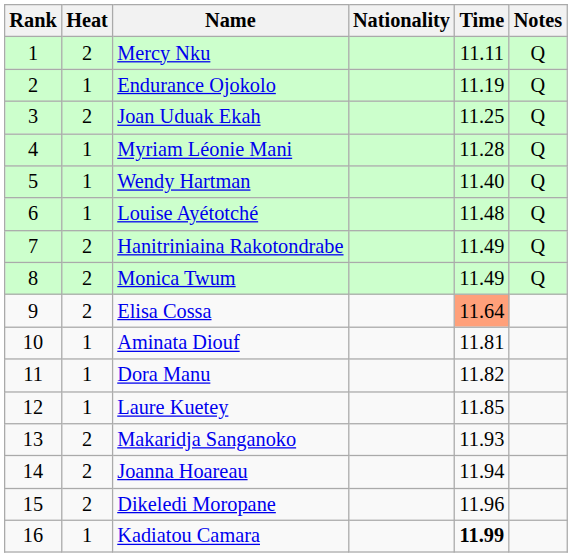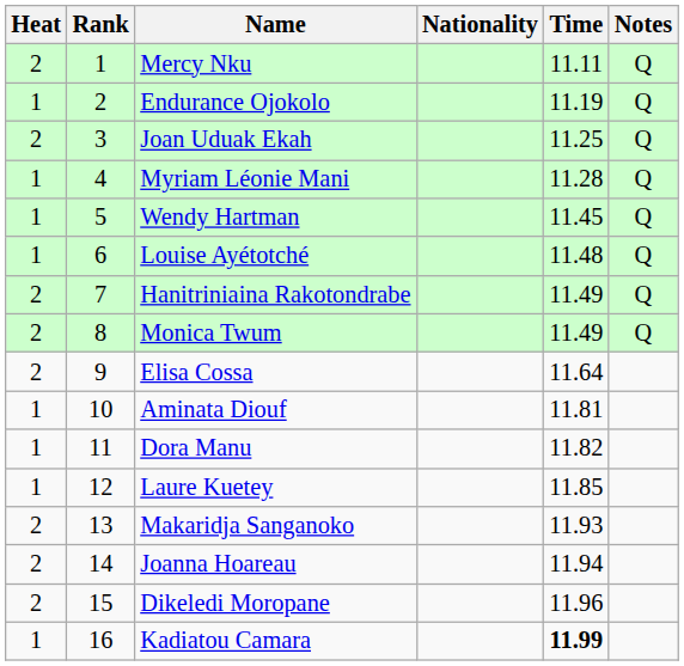 <table class="wikitable sortable" style="text-align:center">
 <tr>
+<th>Heat</th>
 <th>Rank</th>
-<th>Heat</th>
 <th>Name</th>
 <th>Nationality</th>
 <th>Time</th>
 <th>Notes</th>
 </tr>
 <tr bgcolor=ccffcc>
+<td>2</td>
 <td>1</td>
-<td>2</td>
 <td align=left><a href='#'>Mercy Nku</a></td>
 <td align=left></td>
 <td>11.11</td>
 <td>Q</td>
 </tr>
 <tr bgcolor=ccffcc>
+<td>1</td>
 <td>2</td>
-<td>1</td>
 <td align=left><a href='#'>Endurance Ojokolo</a></td>
 <td align=left></td>
 <td>11.19</td>
 <td>Q</td>
 </tr>
 <tr bgcolor=ccffcc>
+<td>2</td>
 <td>3</td>
-<td>2</td>
 <td align=left><a href='#'>Joan Uduak Ekah</a></td>
 <td align=left></td>
 <td>11.25</td>
 <td>Q</td>
 </tr>
 <tr bgcolor=ccffcc>
+<td>1</td>
 <td>4</td>
-<td>1</td>
 <td align=left><a href='#'>Myriam Léonie Mani</a></td>
 <td align=left></td>
 <td>11.28</td>
 <td>Q</td>
 </tr>
 <tr bgcolor=ccffcc>
+<td>1</td>
 <td>5</td>
-<td>1</td>
 <td align=left><a href='#'>Wendy Hartman</a></td>
 <td align=left></td>
-<td>11.40</td>
+<td>11.45</td>
 <td>Q</td>
 </tr>
 <tr bgcolor=ccffcc>
+<td>1</td>
 <td>6</td>
-<td>1</td>
 <td align=left><a href='#'>Louise Ayétotché</a></td>
 <td align=left></td>
 <td>11.48</td>
 <td>Q</td>
 </tr>
 <tr bgcolor=ccffcc>
+<td>2</td>
 <td>7</td>
-<td>2</td>
 <td align=left><a href='#'>Hanitriniaina Rakotondrabe</a></td>
 <td align=left></td>
 <td>11.49</td>
 <td>Q</td>
 </tr>
 <tr bgcolor=ccffcc>
+<td>2</td>
 <td>8</td>
-<td>2</td>
 <td align=left><a href='#'>Monica Twum</a></td>
 <td align=left></td>
 <td>11.49</td>
 <td>Q</td>
 </tr>
 <tr>
+<td>2</td>
 <td>9</td>
-<td>2</td>
 <td align=left><a href='#'>Elisa Cossa</a></td>
 <td align=left></td>
-<td style="background: lightsalmon;">11.64</td>
+<td>11.64</td>
 <td></td>
 </tr>
 <tr>
+<td>1</td>
 <td>10</td>
-<td>1</td>
 <td align=left><a href='#'>Aminata Diouf</a></td>
 <td align=left></td>
 <td>11.81</td>
 <td></td>
 </tr>
 <tr>
+<td>1</td>
 <td>11</td>
-<td>1</td>
 <td align=left><a href='#'>Dora Manu</a></td>
 <td align=left></td>
 <td>11.82</td>
 <td></td>
 </tr>
 <tr>
+<td>1</td>
 <td>12</td>
-<td>1</td>
 <td align=left><a href='#'>Laure Kuetey</a></td>
 <td align=left></td>
 <td>11.85</td>
 <td></td>
 </tr>
 <tr>
+<td>2</td>
 <td>13</td>
-<td>2</td>
 <td align=left><a href='#'>Makaridja Sanganoko</a></td>
 <td align=left></td>
 <td>11.93</td>
 <td></td>
 </tr>
 <tr>
+<td>2</td>
 <td>14</td>
-<td>2</td>
 <td align=left><a href='#'>Joanna Hoareau</a></td>
 <td align=left></td>
 <td>11.94</td>
 <td></td>
 </tr>
 <tr>
+<td>2</td>
 <td>15</td>
-<td>2</td>
 <td align=left><a href='#'>Dikeledi Moropane</a></td>
 <td align=left></td>
 <td>11.96</td>
 <td></td>
 </tr>
 <tr>
+<td>1</td>
 <td>16</td>
-<td>1</td>
 <td align=left><a href='#'>Kadiatou Camara</a></td>
 <td align=left></td>
 <td><strong>11.99</strong></td>
 <td></td>
 </tr>
 </table>
